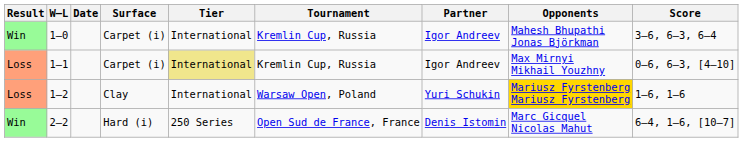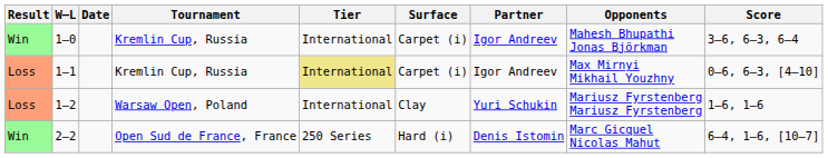 <table class="sortable wikitable">
 <tr>
 <th>Result</th>
 <th class="unsortable">W–L</th>
 <th>Date</th>
+<th>Tournament</th>
+<th>Tier</th>
 <th>Surface</th>
-<th>Tier</th>
-<th>Tournament</th>
 <th>Partner</th>
 <th>Opponents</th>
 <th class="unsortable">Score</th>
 </tr>
 <tr>
 <td style="background:#98fb98;">Win</td>
 <td>1–0</td>
 <td><a href='#'></a></td>
+<td><a href='#'>Kremlin Cup</a>, Russia</td>
+<td>International</td>
 <td>Carpet (i)</td>
-<td>International</td>
-<td><a href='#'>Kremlin Cup</a>, Russia</td>
 <td> <a href='#'>Igor Andreev</a></td>
 <td> <a href='#'>Mahesh Bhupathi</a><br> <a href='#'>Jonas Björkman</a></td>
 <td>3–6, 6–3, 6–4</td>
 </tr>
 <tr>
 <td style="background:#ffa07a;">Loss</td>
 <td>1–1</td>
 <td><a href='#'></a></td>
+<td>Kremlin Cup, Russia</td>
+<td style="background: khaki;">International</td>
 <td>Carpet (i)</td>
-<td style="background: khaki;">International</td>
-<td>Kremlin Cup, Russia</td>
 <td> Igor Andreev</td>
 <td> <a href='#'>Max Mirnyi</a><br> <a href='#'>Mikhail Youzhny</a></td>
 <td>0–6, 6–3, [4–10]</td>
 </tr>
 <tr>
 <td style="background:#ffa07a;">Loss</td>
 <td>1–2</td>
 <td><a href='#'></a></td>
+<td><a href='#'>Warsaw Open</a>, Poland</td>
+<td>International</td>
 <td>Clay</td>
-<td>International</td>
-<td><a href='#'>Warsaw Open</a>, Poland</td>
 <td> <a href='#'>Yuri Schukin</a></td>
-<td style="background: gold;"> <a href='#'>Mariusz Fyrstenberg</a><br> <a href='#'>Mariusz Fyrstenberg</a></td>
+<td> <a href='#'>Mariusz Fyrstenberg</a><br> <a href='#'>Mariusz Fyrstenberg</a></td>
 <td>1–6, 1–6</td>
 </tr>
 <tr>
 <td style="background:#98fb98;">Win</td>
 <td>2–2</td>
 <td><a href='#'></a></td>
+<td><a href='#'>Open Sud de France</a>, France</td>
+<td>250 Series</td>
 <td>Hard (i)</td>
-<td>250 Series</td>
-<td><a href='#'>Open Sud de France</a>, France</td>
 <td> <a href='#'>Denis Istomin</a></td>
 <td> <a href='#'>Marc Gicquel</a><br> <a href='#'>Nicolas Mahut</a></td>
 <td>6–4, 1–6, [10–7]</td>
 </tr>
 </table>
